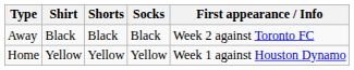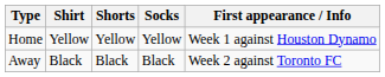 <table class="wikitable">
 <tr>
 <th>Type</th>
 <th>Shirt</th>
 <th>Shorts</th>
 <th>Socks</th>
 <th>First appearance / Info</th>
 </tr>
 <tr>
+<td>Home</td>
+<td>Yellow</td>
+<td>Yellow</td>
+<td>Yellow</td>
+<td>Week 1 against <a href='#'>Houston Dynamo</a></td>
+</tr>
+<tr>
 <td>Away</td>
 <td>Black</td>
 <td>Black</td>
 <td>Black</td>
 <td>Week 2 against <a href='#'>Toronto FC</a></td>
 </tr>
-<tr>
-<td>Home</td>
-<td>Yellow</td>
-<td>Yellow</td>
-<td>Yellow</td>
-<td>Week 1 against <a href='#'>Houston Dynamo</a></td>
-</tr>
 </table>
